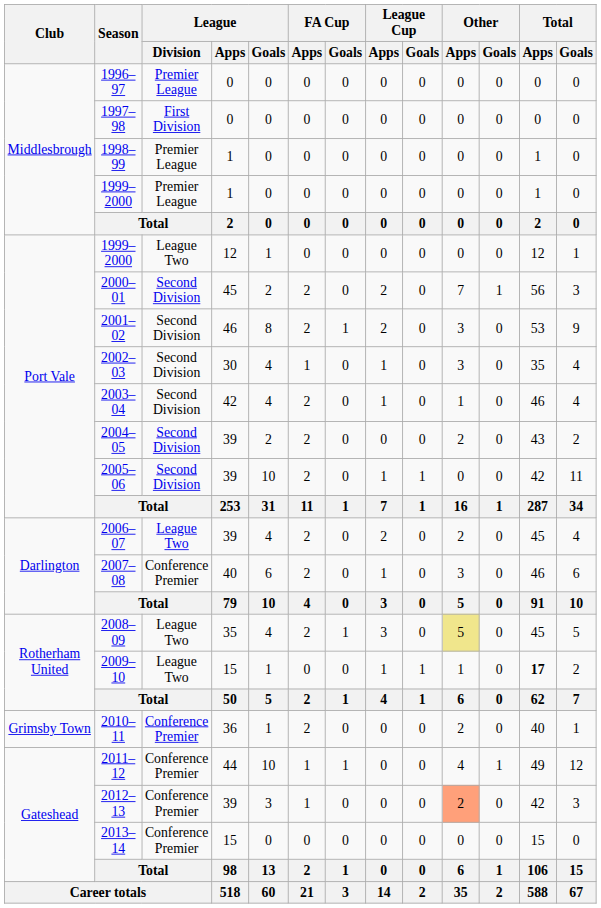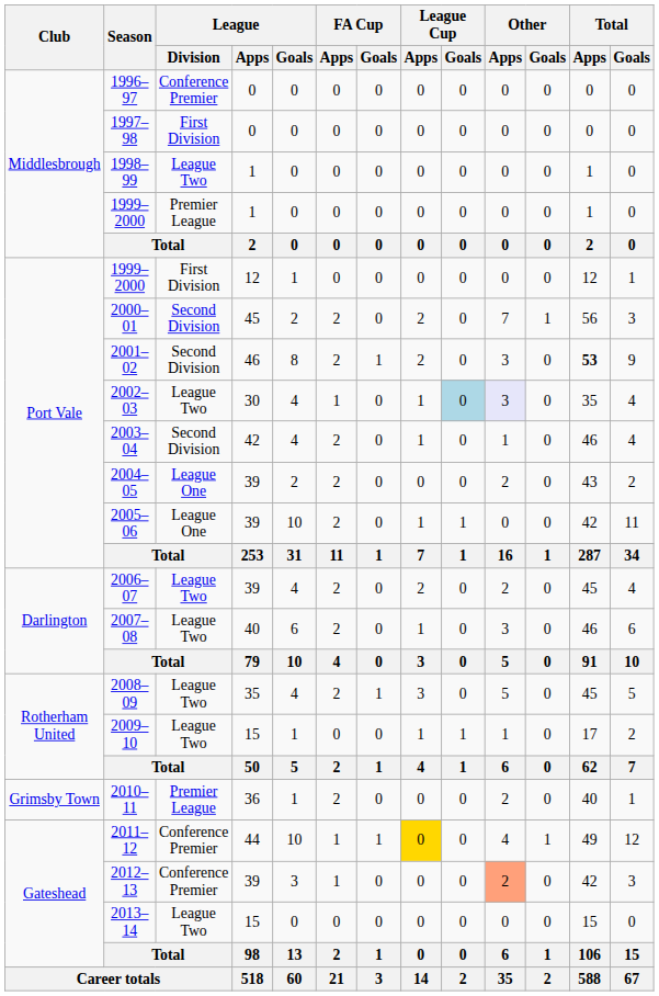 <table class="wikitable" style="text-align: center;">
 <tr>
 <th rowspan="2">Club</th>
 <th rowspan="2">Season</th>
 <th colspan="3">League</th>
 <th colspan="2">FA Cup</th>
 <th colspan="2">League Cup</th>
 <th colspan="2">Other</th>
 <th colspan="2">Total</th>
 </tr>
 <tr>
 <th>Division</th>
 <th>Apps</th>
 <th>Goals</th>
 <th>Apps</th>
 <th>Goals</th>
 <th>Apps</th>
 <th>Goals</th>
 <th>Apps</th>
 <th>Goals</th>
 <th>Apps</th>
 <th>Goals</th>
 </tr>
 <tr>
 <td rowspan="5"><a href='#'>Middlesbrough</a></td>
 <td><a href='#'>1996–97</a></td>
-<td><a href='#'>Premier League</a></td>
+<td><a href='#'>Conference Premier</a></td>
 <td>0</td>
 <td>0</td>
 <td>0</td>
 <td>0</td>
 <td>0</td>
 <td>0</td>
 <td>0</td>
 <td>0</td>
 <td>0</td>
 <td>0</td>
 </tr>
 <tr>
 <td><a href='#'>1997–98</a></td>
 <td><a href='#'>First Division</a></td>
 <td>0</td>
 <td>0</td>
 <td>0</td>
 <td>0</td>
 <td>0</td>
 <td>0</td>
 <td>0</td>
 <td>0</td>
 <td>0</td>
 <td>0</td>
 </tr>
 <tr>
 <td><a href='#'>1998–99</a></td>
-<td>Premier League</td>
+<td><a href='#'>League Two</a></td>
 <td>1</td>
 <td>0</td>
 <td>0</td>
 <td>0</td>
 <td>0</td>
 <td>0</td>
 <td>0</td>
 <td>0</td>
 <td>1</td>
 <td>0</td>
 </tr>
 <tr>
 <td><a href='#'>1999–2000</a></td>
 <td>Premier League</td>
 <td>1</td>
 <td>0</td>
 <td>0</td>
 <td>0</td>
 <td>0</td>
 <td>0</td>
 <td>0</td>
 <td>0</td>
 <td>1</td>
 <td>0</td>
 </tr>
 <tr>
 <th colspan="2">Total</th>
 <th>2</th>
 <th>0</th>
 <th>0</th>
 <th>0</th>
 <th>0</th>
 <th>0</th>
 <th>0</th>
 <th>0</th>
 <th>2</th>
 <th>0</th>
 </tr>
 <tr>
 <td rowspan="8"><a href='#'>Port Vale</a></td>
 <td><a href='#'>1999–2000</a></td>
-<td>League Two</td>
+<td>First Division</td>
 <td>12</td>
 <td>1</td>
 <td>0</td>
 <td>0</td>
 <td>0</td>
 <td>0</td>
 <td>0</td>
 <td>0</td>
 <td>12</td>
 <td>1</td>
 </tr>
 <tr>
 <td><a href='#'>2000–01</a></td>
 <td><a href='#'>Second Division</a></td>
 <td>45</td>
 <td>2</td>
 <td>2</td>
 <td>0</td>
 <td>2</td>
 <td>0</td>
 <td>7</td>
 <td>1</td>
 <td>56</td>
 <td>3</td>
 </tr>
 <tr>
 <td><a href='#'>2001–02</a></td>
 <td>Second Division</td>
 <td>46</td>
 <td>8</td>
 <td>2</td>
 <td>1</td>
 <td>2</td>
 <td>0</td>
 <td>3</td>
 <td>0</td>
-<td>53</td>
+<td><strong>53</strong></td>
 <td>9</td>
 </tr>
 <tr>
 <td><a href='#'>2002–03</a></td>
-<td>Second Division</td>
+<td>League Two</td>
 <td>30</td>
 <td>4</td>
 <td>1</td>
 <td>0</td>
 <td>1</td>
-<td>0</td>
-<td>3</td>
+<td style="background: lightblue;">0</td>
+<td style="background: lavender;">3</td>
 <td>0</td>
 <td>35</td>
 <td>4</td>
 </tr>
 <tr>
 <td><a href='#'>2003–04</a></td>
 <td>Second Division</td>
 <td>42</td>
 <td>4</td>
 <td>2</td>
 <td>0</td>
 <td>1</td>
 <td>0</td>
 <td>1</td>
 <td>0</td>
 <td>46</td>
 <td>4</td>
 </tr>
 <tr>
 <td><a href='#'>2004–05</a></td>
-<td><a href='#'>Second Division</a></td>
+<td><a href='#'>League One</a></td>
 <td>39</td>
 <td>2</td>
 <td>2</td>
 <td>0</td>
 <td>0</td>
 <td>0</td>
 <td>2</td>
 <td>0</td>
 <td>43</td>
 <td>2</td>
 </tr>
 <tr>
 <td><a href='#'>2005–06</a></td>
-<td><a href='#'>Second Division</a></td>
+<td>League One</td>
 <td>39</td>
 <td>10</td>
 <td>2</td>
 <td>0</td>
 <td>1</td>
 <td>1</td>
 <td>0</td>
 <td>0</td>
 <td>42</td>
 <td>11</td>
 </tr>
 <tr>
 <th colspan="2">Total</th>
 <th>253</th>
 <th>31</th>
 <th>11</th>
 <th>1</th>
 <th>7</th>
 <th>1</th>
 <th>16</th>
 <th>1</th>
 <th>287</th>
 <th>34</th>
 </tr>
 <tr>
 <td rowspan="3"><a href='#'>Darlington</a></td>
 <td><a href='#'>2006–07</a></td>
 <td><a href='#'>League Two</a></td>
 <td>39</td>
 <td>4</td>
 <td>2</td>
 <td>0</td>
 <td>2</td>
 <td>0</td>
 <td>2</td>
 <td>0</td>
 <td>45</td>
 <td>4</td>
 </tr>
 <tr>
 <td><a href='#'>2007–08</a></td>
-<td>Conference Premier</td>
+<td>League Two</td>
 <td>40</td>
 <td>6</td>
 <td>2</td>
 <td>0</td>
 <td>1</td>
 <td>0</td>
 <td>3</td>
 <td>0</td>
 <td>46</td>
 <td>6</td>
 </tr>
 <tr>
 <th colspan="2">Total</th>
 <th>79</th>
 <th>10</th>
 <th>4</th>
 <th>0</th>
 <th>3</th>
 <th>0</th>
 <th>5</th>
 <th>0</th>
 <th>91</th>
 <th>10</th>
 </tr>
 <tr>
 <td rowspan="3"><a href='#'>Rotherham United</a></td>
 <td><a href='#'>2008–09</a></td>
 <td>League Two</td>
 <td>35</td>
 <td>4</td>
 <td>2</td>
 <td>1</td>
 <td>3</td>
 <td>0</td>
-<td style="background: khaki;">5</td>
+<td>5</td>
 <td>0</td>
 <td>45</td>
 <td>5</td>
 </tr>
 <tr>
 <td><a href='#'>2009–10</a></td>
 <td>League Two</td>
 <td>15</td>
 <td>1</td>
 <td>0</td>
 <td>0</td>
 <td>1</td>
 <td>1</td>
 <td>1</td>
 <td>0</td>
-<td><strong>17</strong></td>
+<td>17</td>
 <td>2</td>
 </tr>
 <tr>
 <th colspan="2">Total</th>
 <th>50</th>
 <th>5</th>
 <th>2</th>
 <th>1</th>
 <th>4</th>
 <th>1</th>
 <th>6</th>
 <th>0</th>
 <th>62</th>
 <th>7</th>
 </tr>
 <tr>
 <td><a href='#'>Grimsby Town</a></td>
 <td><a href='#'>2010–11</a></td>
-<td><a href='#'>Conference Premier</a></td>
+<td><a href='#'>Premier League</a></td>
 <td>36</td>
 <td>1</td>
 <td>2</td>
 <td>0</td>
 <td>0</td>
 <td>0</td>
 <td>2</td>
 <td>0</td>
 <td>40</td>
 <td>1</td>
 </tr>
 <tr>
 <td rowspan="4"><a href='#'>Gateshead</a></td>
 <td><a href='#'>2011–12</a></td>
 <td>Conference Premier</td>
 <td>44</td>
 <td>10</td>
 <td>1</td>
 <td>1</td>
-<td>0</td>
+<td style="background: gold;">0</td>
 <td>0</td>
 <td>4</td>
 <td>1</td>
 <td>49</td>
 <td>12</td>
 </tr>
 <tr>
 <td><a href='#'>2012–13</a></td>
 <td>Conference Premier</td>
 <td>39</td>
 <td>3</td>
 <td>1</td>
 <td>0</td>
 <td>0</td>
 <td>0</td>
 <td style="background: lightsalmon;">2</td>
 <td>0</td>
 <td>42</td>
 <td>3</td>
 </tr>
 <tr>
 <td><a href='#'>2013–14</a></td>
-<td>Conference Premier</td>
+<td>League Two</td>
 <td>15</td>
 <td>0</td>
 <td>0</td>
 <td>0</td>
 <td>0</td>
 <td>0</td>
 <td>0</td>
 <td>0</td>
 <td>15</td>
 <td>0</td>
 </tr>
 <tr>
 <th colspan="2">Total</th>
 <th>98</th>
 <th>13</th>
 <th>2</th>
 <th>1</th>
 <th>0</th>
 <th>0</th>
 <th>6</th>
 <th>1</th>
 <th>106</th>
 <th>15</th>
 </tr>
 <tr>
 <th colspan="3">Career totals</th>
 <th>518</th>
 <th>60</th>
 <th>21</th>
 <th>3</th>
 <th>14</th>
 <th>2</th>
 <th>35</th>
 <th>2</th>
 <th>588</th>
 <th>67</th>
 </tr>
 </table>
